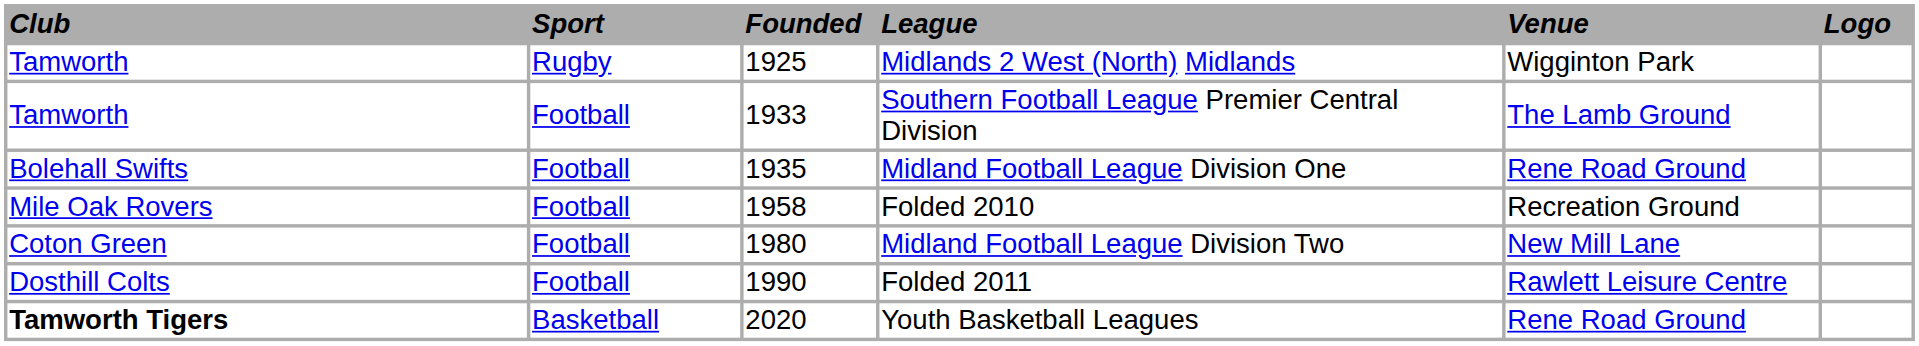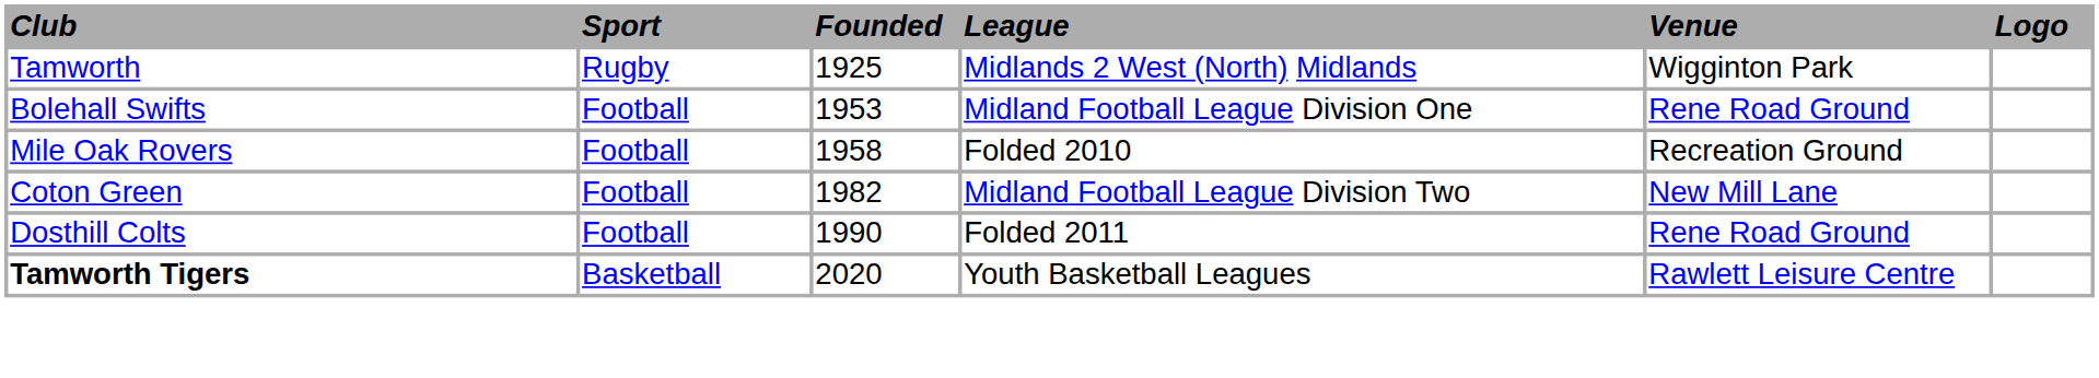 <table - bgcolor="#ADADAD">
 <tr>
 <td width="300px"><strong><em>Club</em></strong></td>
 <td width="120px" align="left"><strong><em>Sport</em></strong></td>
 <td width="75px" align="left"><strong><em>Founded</em></strong></td>
 <td width="270px" align="left"><strong><em>League</em></strong></td>
 <td width="180px" align="left"><strong><em>Venue</em></strong></td>
 <td width="50px" align="left"><strong><em>Logo</em></strong><br></td>
 </tr>
 <tr bgcolor="#ffffff">
 <td width="250px"><a href='#'>Tamworth</a></td>
 <td width="120px" align="left"><a href='#'>Rugby</a></td>
 <td width="75px" align="left">1925</td>
 <td width="360px" align="left"><a href='#'>Midlands 2 West (North)</a> <a href='#'>Midlands</a></td>
 <td width="180px" align="left">Wigginton Park</td>
 <td width="50px" align="left"></td>
 </tr>
 <tr bgcolor="#ffffff">
-<td width="250px"><a href='#'>Tamworth</a></td>
-<td width="120px" align="left"><a href='#'>Football</a></td>
-<td width="75px" align="left">1933</td>
-<td width="360px" align="left"><a href='#'>Southern Football League</a> Premier Central Division</td>
-<td width="180px" align="left"><a href='#'>The Lamb Ground</a></td>
-<td width="50px" align="left"></td>
-</tr>
-<tr bgcolor="#ffffff">
 <td width="250px"><a href='#'>Bolehall Swifts</a></td>
 <td width="120px" align="left"><a href='#'>Football</a></td>
-<td width="75px" align="left">1935</td>
+<td width="75px" align="left">1953</td>
 <td width="360px" align="left"><a href='#'>Midland Football League</a> Division One</td>
 <td width="180px" align="left"><a href='#'>Rene Road Ground</a></td>
 <td width="50px" align="left"></td>
 </tr>
 <tr bgcolor="#ffffff">
 <td width="250px"><a href='#'>Mile Oak Rovers</a></td>
 <td width="120px" align="left"><a href='#'>Football</a></td>
 <td width="75px" align="left">1958</td>
 <td width="360px" align="left">Folded 2010</td>
 <td width="180px" align="left">Recreation Ground</td>
 <td width="50px" align="left"></td>
 </tr>
 <tr bgcolor="#ffffff">
 <td width="250px"><a href='#'>Coton Green</a></td>
 <td width="120px" align="left"><a href='#'>Football</a></td>
-<td width="75px" align="left">1980</td>
+<td width="75px" align="left">1982</td>
 <td width="360px" align="left"><a href='#'>Midland Football League</a> Division Two</td>
 <td width="180px" align="left"><a href='#'>New Mill Lane</a></td>
 <td width="50px" align="left"></td>
 </tr>
 <tr bgcolor="#ffffff">
 <td width="250px"><a href='#'>Dosthill Colts</a></td>
 <td width="120px" align="left"><a href='#'>Football</a></td>
 <td width="75px" align="left">1990</td>
 <td width="360px" align="left">Folded 2011</td>
-<td width="180px" align="left"><a href='#'>Rawlett Leisure Centre</a></td>
+<td width="180px" align="left"><a href='#'>Rene Road Ground</a></td>
 <td></td>
 </tr>
 <tr bgcolor="#ffffff">
 <td width="250px"><strong>Tamworth Tigers</strong></td>
 <td width="120px" align="left"><a href='#'>Basketball</a></td>
 <td width="75px" align="left">2020</td>
 <td width="360px" align="left">Youth Basketball Leagues</td>
-<td width="180px" align="left"><a href='#'>Rene Road Ground</a></td>
+<td width="180px" align="left"><a href='#'>Rawlett Leisure Centre</a></td>
 <td></td>
 </tr>
 </table>
